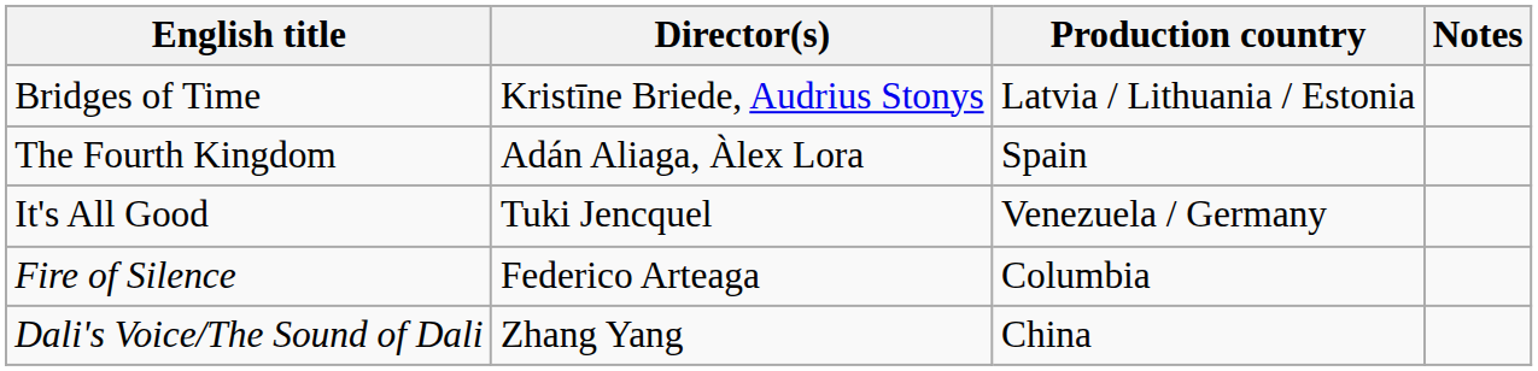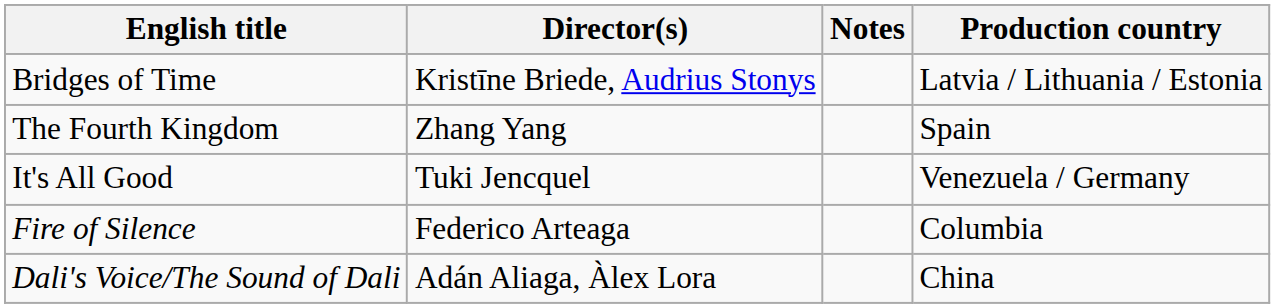 <table class="wikitable sortable">
 <tr>
 <th>English title</th>
 <th>Director(s)</th>
+<th>Notes</th>
 <th>Production country</th>
-<th>Notes</th>
 </tr>
 <tr>
 <td>Bridges of Time</td>
 <td>Kristīne Briede, <a href='#'>Audrius Stonys</a></td>
+<td></td>
 <td>Latvia / Lithuania / Estonia</td>
-<td></td>
 </tr>
 <tr>
 <td>The Fourth Kingdom</td>
-<td>Adán Aliaga, Àlex Lora</td>
+<td>Zhang Yang</td>
+<td></td>
 <td>Spain</td>
-<td></td>
 </tr>
 <tr>
 <td>It's All Good</td>
 <td>Tuki Jencquel</td>
+<td></td>
 <td>Venezuela / Germany</td>
-<td></td>
 </tr>
 <tr>
 <td><em>Fire of Silence</em></td>
 <td>Federico Arteaga</td>
+<td></td>
 <td>Columbia</td>
-<td></td>
 </tr>
 <tr>
 <td><em>Dali's Voice/The Sound of Dali</em></td>
-<td>Zhang Yang</td>
+<td>Adán Aliaga, Àlex Lora</td>
+<td></td>
 <td>China</td>
-<td></td>
 </tr>
 </table>
